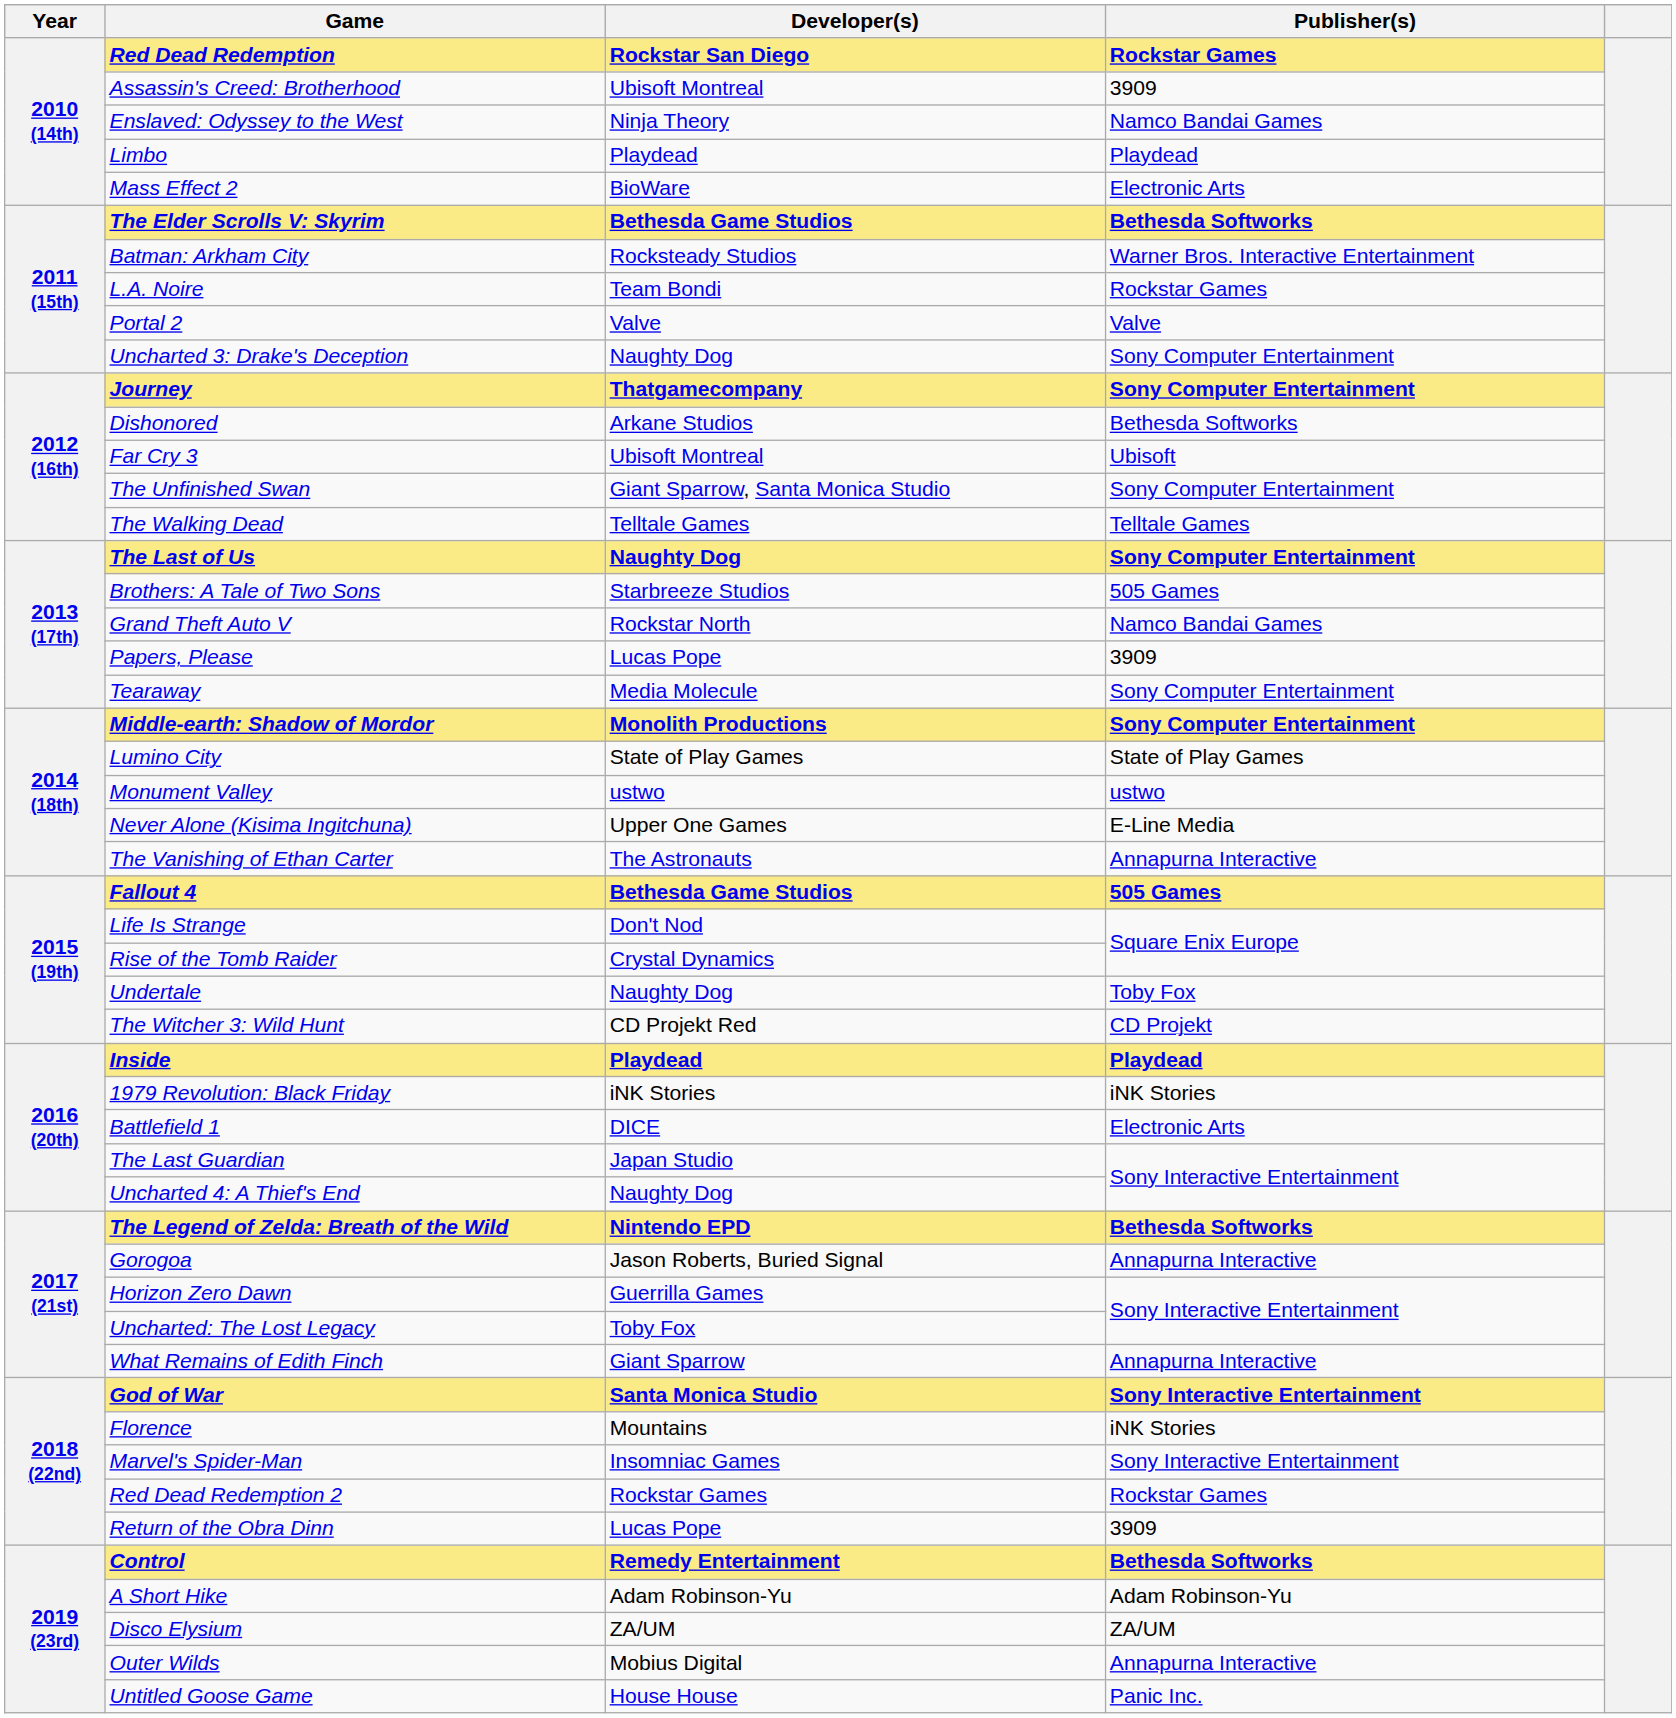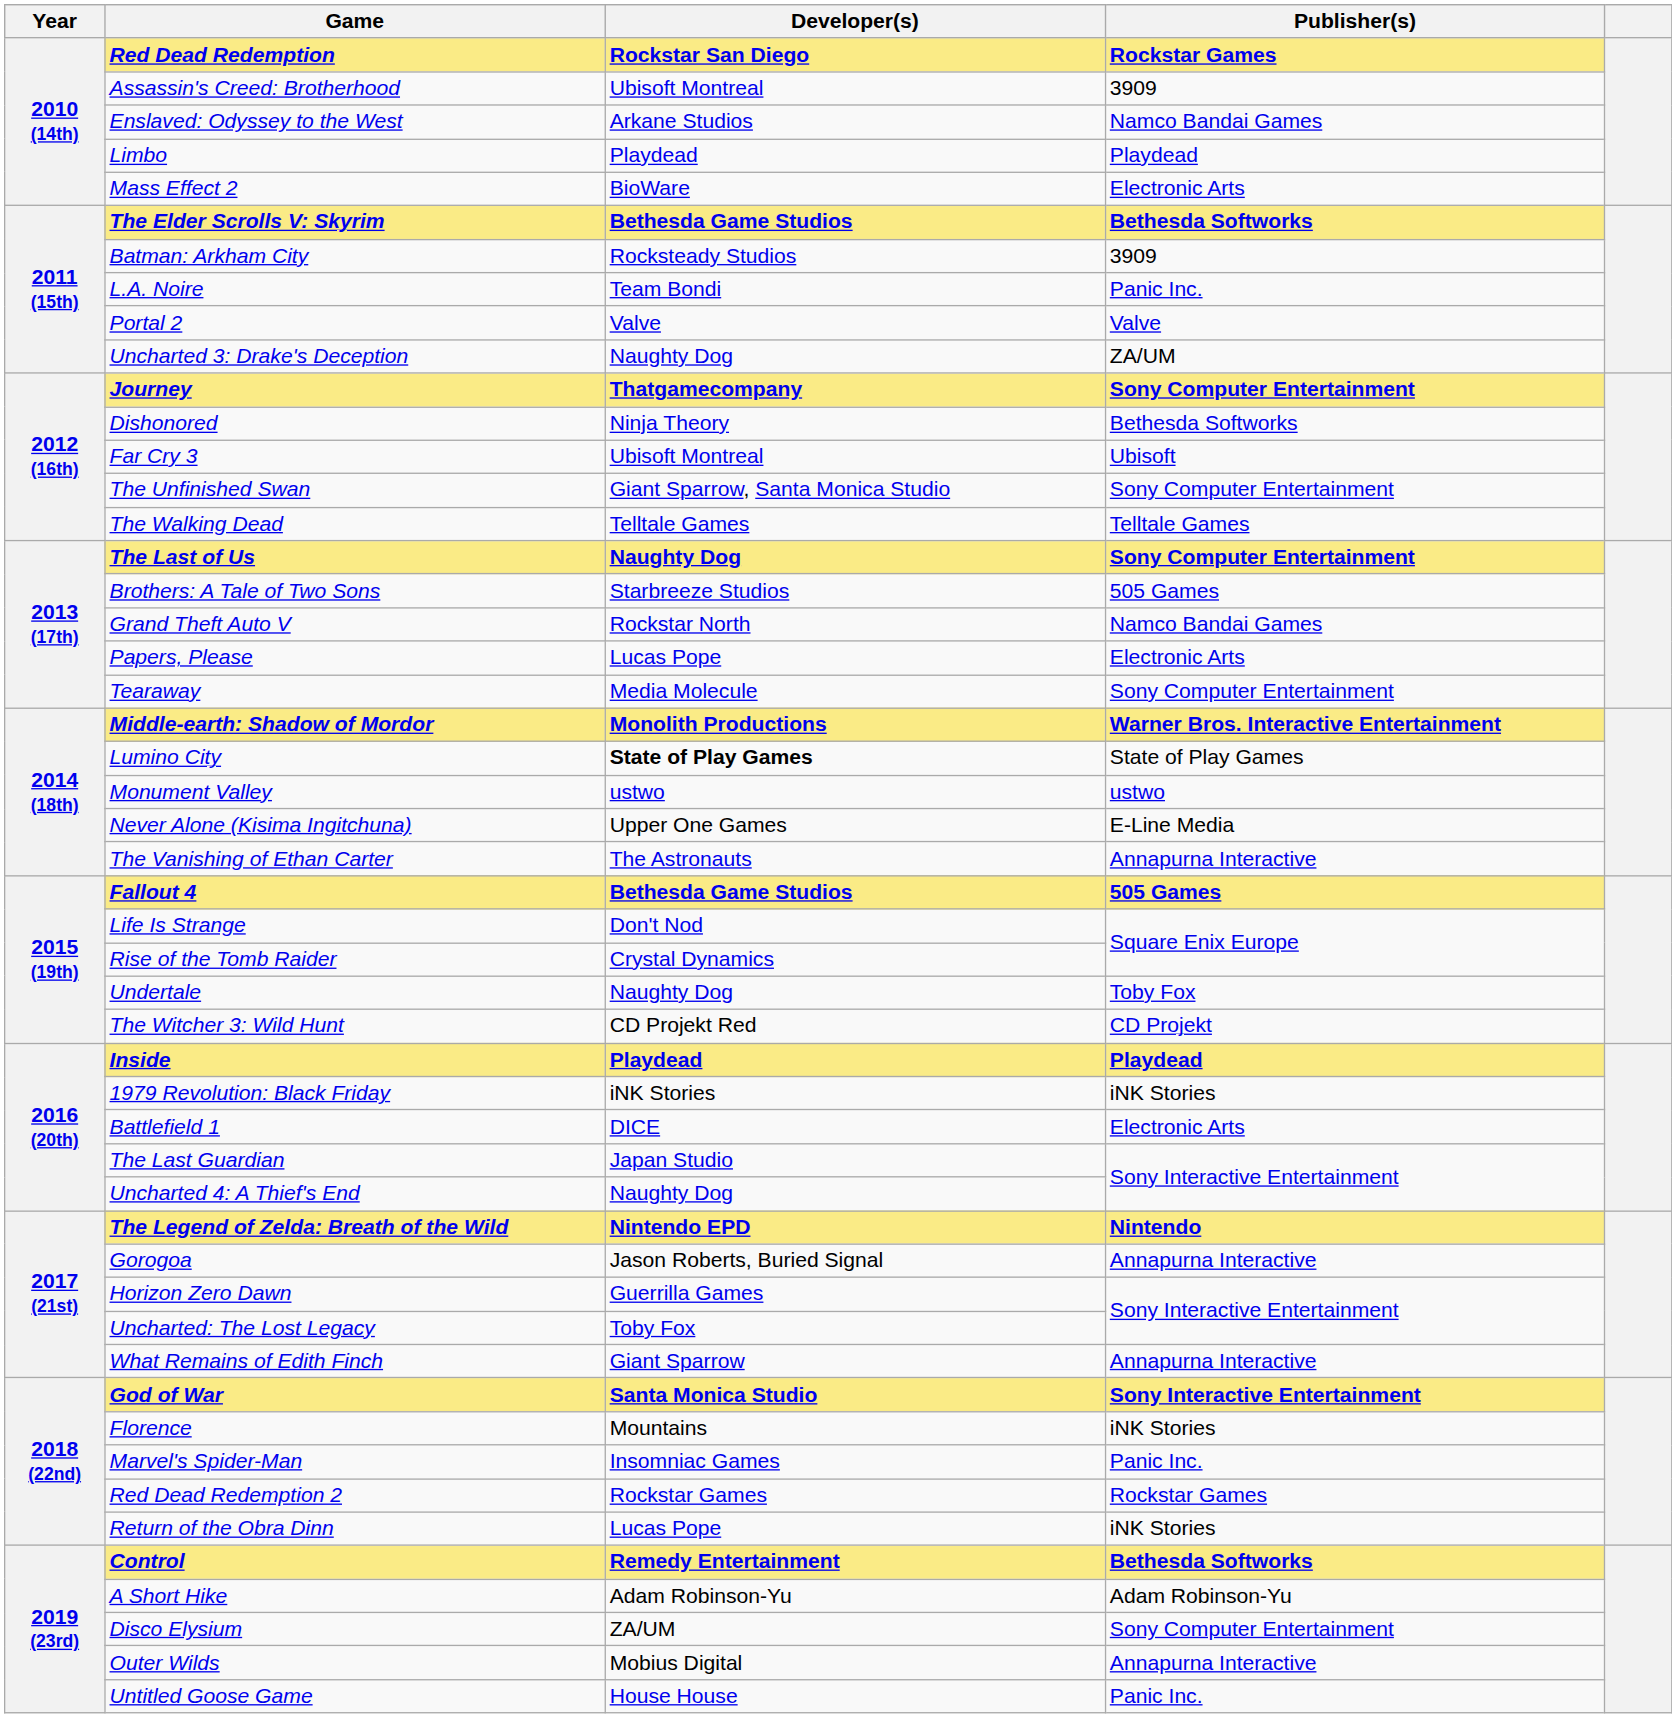 <table class="wikitable sortable" style="width:100%;">
 <tr style="background:#bebebe">
 <th scope="col" style="width:6%;">Year</th>
 <th scope="col" style="width:30%;">Game</th>
 <th scope="col" style="width:30%;">Developer(s)</th>
 <th scope="col" style="width:30%;">Publisher(s)</th>
 <th scope="col" style="width:4%;" class="unsortable"></th>
 </tr>
 <tr>
 <th scope="row" rowspan="5" style="text-align:center"><a href='#'>2010</a> <br><small><a href='#'>(14th)</a> </small></th>
 <td style="background:#FAEB86"><strong><em><a href='#'>Red Dead Redemption</a></em></strong></td>
 <td style="background:#FAEB86"><strong><a href='#'>Rockstar San Diego</a></strong></td>
 <td style="background:#FAEB86"><strong><a href='#'>Rockstar Games</a></strong></td>
 <th scope="row" rowspan="5" style="text-align;center;"></th>
 </tr>
 <tr>
 <td><em><a href='#'>Assassin's Creed: Brotherhood</a></em></td>
 <td><a href='#'>Ubisoft Montreal</a></td>
 <td>3909</td>
 </tr>
 <tr>
 <td><em><a href='#'>Enslaved: Odyssey to the West</a></em></td>
-<td><a href='#'>Ninja Theory</a></td>
+<td><a href='#'>Arkane Studios</a></td>
 <td><a href='#'>Namco Bandai Games</a></td>
 </tr>
 <tr>
 <td><em><a href='#'>Limbo</a></em></td>
 <td><a href='#'>Playdead</a></td>
 <td><a href='#'>Playdead</a></td>
 </tr>
 <tr>
 <td><em><a href='#'>Mass Effect 2</a></em></td>
 <td><a href='#'>BioWare</a></td>
 <td><a href='#'>Electronic Arts</a></td>
 </tr>
 <tr>
 <th scope="row" rowspan="5" style="text-align:center"><a href='#'>2011</a> <br><small><a href='#'>(15th)</a> </small></th>
 <td style="background:#FAEB86"><strong><em><a href='#'>The Elder Scrolls V: Skyrim</a></em></strong></td>
 <td style="background:#FAEB86"><strong><a href='#'>Bethesda Game Studios</a></strong></td>
 <td style="background:#FAEB86"><strong><a href='#'>Bethesda Softworks</a></strong></td>
 <th scope="row" rowspan="5" style="text-align;center;"></th>
 </tr>
 <tr>
 <td><em><a href='#'>Batman: Arkham City</a></em></td>
 <td><a href='#'>Rocksteady Studios</a></td>
-<td><a href='#'>Warner Bros. Interactive Entertainment</a></td>
+<td>3909</td>
 </tr>
 <tr>
 <td><em><a href='#'>L.A. Noire</a></em></td>
 <td><a href='#'>Team Bondi</a></td>
-<td><a href='#'>Rockstar Games</a></td>
+<td><a href='#'>Panic Inc.</a></td>
 </tr>
 <tr>
 <td><em><a href='#'>Portal 2</a></em></td>
 <td><a href='#'>Valve</a></td>
 <td><a href='#'>Valve</a></td>
 </tr>
 <tr>
 <td><em><a href='#'>Uncharted 3: Drake's Deception</a></em></td>
 <td><a href='#'>Naughty Dog</a></td>
-<td><a href='#'>Sony Computer Entertainment</a></td>
+<td>ZA/UM</td>
 </tr>
 <tr>
 <th scope="row" rowspan="5" style="text-align:center"><a href='#'>2012</a> <br><small><a href='#'>(16th)</a> </small></th>
 <td style="background:#FAEB86"><strong><em><a href='#'>Journey</a></em></strong></td>
 <td style="background:#FAEB86"><strong><a href='#'>Thatgamecompany</a></strong></td>
 <td style="background:#FAEB86"><strong><a href='#'>Sony Computer Entertainment</a></strong></td>
 <th scope="row" rowspan="5" style="text-align;center;"></th>
 </tr>
 <tr>
 <td><em><a href='#'>Dishonored</a></em></td>
-<td><a href='#'>Arkane Studios</a></td>
+<td><a href='#'>Ninja Theory</a></td>
 <td><a href='#'>Bethesda Softworks</a></td>
 </tr>
 <tr>
 <td><em><a href='#'>Far Cry 3</a></em></td>
 <td><a href='#'>Ubisoft Montreal</a></td>
 <td><a href='#'>Ubisoft</a></td>
 </tr>
 <tr>
 <td><em><a href='#'>The Unfinished Swan</a></em></td>
 <td><a href='#'>Giant Sparrow</a>, <a href='#'>Santa Monica Studio</a></td>
 <td><a href='#'>Sony Computer Entertainment</a></td>
 </tr>
 <tr>
 <td><em><a href='#'>The Walking Dead</a></em></td>
 <td><a href='#'>Telltale Games</a></td>
 <td><a href='#'>Telltale Games</a></td>
 </tr>
 <tr>
 <th scope="row" rowspan="5" style="text-align:center"><a href='#'>2013</a> <br><small><a href='#'>(17th)</a> </small></th>
 <td style="background:#FAEB86"><strong><em><a href='#'>The Last of Us</a></em></strong></td>
 <td style="background:#FAEB86"><strong><a href='#'>Naughty Dog</a></strong></td>
 <td style="background:#FAEB86"><strong><a href='#'>Sony Computer Entertainment</a></strong></td>
 <th scope="row" rowspan="5" style="text-align;center;"></th>
 </tr>
 <tr>
 <td><em><a href='#'>Brothers: A Tale of Two Sons</a></em></td>
 <td><a href='#'>Starbreeze Studios</a></td>
 <td><a href='#'>505 Games</a></td>
 </tr>
 <tr>
 <td><em><a href='#'>Grand Theft Auto V</a></em></td>
 <td><a href='#'>Rockstar North</a></td>
 <td><a href='#'>Namco Bandai Games</a></td>
 </tr>
 <tr>
 <td><em><a href='#'>Papers, Please</a></em></td>
 <td><a href='#'>Lucas Pope</a></td>
-<td>3909</td>
+<td><a href='#'>Electronic Arts</a></td>
 </tr>
 <tr>
 <td><em><a href='#'>Tearaway</a></em></td>
 <td><a href='#'>Media Molecule</a></td>
 <td><a href='#'>Sony Computer Entertainment</a></td>
 </tr>
 <tr>
 <th scope="row" rowspan="5" style="text-align:center"><a href='#'>2014</a> <br><small><a href='#'>(18th)</a> </small></th>
 <td style="background:#FAEB86"><strong><em><a href='#'>Middle-earth: Shadow of Mordor</a></em></strong></td>
 <td style="background:#FAEB86"><strong><a href='#'>Monolith Productions</a></strong></td>
-<td style="background:#FAEB86"><strong><a href='#'>Sony Computer Entertainment</a></strong></td>
+<td style="background:#FAEB86"><strong><a href='#'>Warner Bros. Interactive Entertainment</a></strong></td>
 <th scope="row" rowspan="5" style="text-align;center;"></th>
 </tr>
 <tr>
 <td><em><a href='#'>Lumino City</a></em></td>
-<td>State of Play Games</td>
+<td><strong>State of Play Games</strong></td>
 <td>State of Play Games</td>
 </tr>
 <tr>
 <td><em><a href='#'>Monument Valley</a></em></td>
 <td><a href='#'>ustwo</a></td>
 <td><a href='#'>ustwo</a></td>
 </tr>
 <tr>
 <td><em><a href='#'>Never Alone (Kisima Ingitchuna)</a></em></td>
 <td>Upper One Games</td>
 <td>E-Line Media</td>
 </tr>
 <tr>
 <td><em><a href='#'>The Vanishing of Ethan Carter</a></em></td>
 <td><a href='#'>The Astronauts</a></td>
 <td><a href='#'>Annapurna Interactive</a></td>
 </tr>
 <tr>
 <th scope="row" rowspan="5" style="text-align:center"><a href='#'>2015</a> <br><small><a href='#'>(19th)</a> </small></th>
 <td style="background:#FAEB86"><strong><em><a href='#'>Fallout 4</a></em></strong></td>
 <td style="background:#FAEB86"><strong><a href='#'>Bethesda Game Studios</a></strong></td>
 <td style="background:#FAEB86"><strong><a href='#'>505 Games</a></strong></td>
 <th scope="row" rowspan="5" style="text-align;center;"></th>
 </tr>
 <tr>
 <td><em><a href='#'>Life Is Strange</a></em></td>
 <td><a href='#'>Don't Nod</a></td>
 <td rowspan=2><a href='#'>Square Enix Europe</a></td>
 </tr>
 <tr>
 <td><em><a href='#'>Rise of the Tomb Raider</a></em></td>
 <td><a href='#'>Crystal Dynamics</a></td>
 </tr>
 <tr>
 <td><em><a href='#'>Undertale</a></em></td>
 <td><a href='#'>Naughty Dog</a></td>
 <td><a href='#'>Toby Fox</a></td>
 </tr>
 <tr>
 <td><em><a href='#'>The Witcher 3: Wild Hunt</a></em></td>
 <td>CD Projekt Red</td>
 <td><a href='#'>CD Projekt</a></td>
 </tr>
 <tr>
 <th scope="row" rowspan="5" style="text-align:center"><a href='#'>2016</a> <br><small><a href='#'>(20th)</a> </small></th>
 <td style="background:#FAEB86"><strong><em><a href='#'>Inside</a></em></strong></td>
 <td style="background:#FAEB86"><strong><a href='#'>Playdead</a></strong></td>
 <td style="background:#FAEB86"><strong><a href='#'>Playdead</a></strong></td>
 <th scope="row" rowspan="5" style="text-align;center;"></th>
 </tr>
 <tr>
 <td><em><a href='#'>1979 Revolution: Black Friday</a></em></td>
 <td>iNK Stories</td>
 <td>iNK Stories</td>
 </tr>
 <tr>
 <td><em><a href='#'>Battlefield 1</a></em></td>
 <td><a href='#'>DICE</a></td>
 <td><a href='#'>Electronic Arts</a></td>
 </tr>
 <tr>
 <td><em><a href='#'>The Last Guardian</a></em></td>
 <td><a href='#'>Japan Studio</a></td>
 <td rowspan=2><a href='#'>Sony Interactive Entertainment</a></td>
 </tr>
 <tr>
 <td><em><a href='#'>Uncharted 4: A Thief's End</a></em></td>
 <td><a href='#'>Naughty Dog</a></td>
 </tr>
 <tr>
 <th scope="row" rowspan="5" style="text-align:center"><a href='#'>2017</a> <br><small><a href='#'>(21st)</a> </small></th>
 <td style="background:#FAEB86"><strong><em><a href='#'>The Legend of Zelda: Breath of the Wild</a></em></strong></td>
 <td style="background:#FAEB86"><strong><a href='#'>Nintendo EPD</a></strong></td>
-<td style="background:#FAEB86"><strong><a href='#'>Bethesda Softworks</a></strong></td>
+<td style="background:#FAEB86"><strong><a href='#'>Nintendo</a></strong></td>
 <th scope="row" rowspan="5" style="text-align;center;"></th>
 </tr>
 <tr>
 <td><em><a href='#'>Gorogoa</a></em></td>
 <td>Jason Roberts, Buried Signal</td>
 <td><a href='#'>Annapurna Interactive</a></td>
 </tr>
 <tr>
 <td><em><a href='#'>Horizon Zero Dawn</a></em></td>
 <td><a href='#'>Guerrilla Games</a></td>
 <td rowspan=2><a href='#'>Sony Interactive Entertainment</a></td>
 </tr>
 <tr>
 <td><em><a href='#'>Uncharted: The Lost Legacy</a></em></td>
 <td><a href='#'>Toby Fox</a></td>
 </tr>
 <tr>
 <td><em><a href='#'>What Remains of Edith Finch</a></em></td>
 <td><a href='#'>Giant Sparrow</a></td>
 <td><a href='#'>Annapurna Interactive</a></td>
 </tr>
 <tr>
 <th scope="row" rowspan="5" style="text-align:center"><a href='#'>2018</a> <br><small><a href='#'>(22nd)</a> </small></th>
 <td style="background:#FAEB86"><strong><em><a href='#'>God of War</a></em></strong></td>
 <td style="background:#FAEB86"><strong><a href='#'>Santa Monica Studio</a></strong></td>
 <td style="background:#FAEB86"><strong><a href='#'>Sony Interactive Entertainment</a></strong></td>
 <th scope="row" rowspan="5" style="text-align;center;"></th>
 </tr>
 <tr>
 <td><em><a href='#'>Florence</a></em></td>
 <td>Mountains</td>
 <td>iNK Stories</td>
 </tr>
 <tr>
 <td><em><a href='#'>Marvel's Spider-Man</a></em></td>
 <td><a href='#'>Insomniac Games</a></td>
-<td><a href='#'>Sony Interactive Entertainment</a></td>
+<td><a href='#'>Panic Inc.</a></td>
 </tr>
 <tr>
 <td><em><a href='#'>Red Dead Redemption 2</a></em></td>
 <td><a href='#'>Rockstar Games</a></td>
 <td><a href='#'>Rockstar Games</a></td>
 </tr>
 <tr>
 <td><em><a href='#'>Return of the Obra Dinn</a></em></td>
 <td><a href='#'>Lucas Pope</a></td>
-<td>3909</td>
+<td>iNK Stories</td>
 </tr>
 <tr>
 <th scope="row" rowspan="5" style="text-align:center"><a href='#'>2019</a> <br><small><a href='#'>(23rd)</a> </small></th>
 <td style="background:#FAEB86"><strong><em><a href='#'>Control</a></em></strong></td>
 <td style="background:#FAEB86"><strong><a href='#'>Remedy Entertainment</a></strong></td>
 <td style="background:#FAEB86"><strong><a href='#'>Bethesda Softworks</a></strong></td>
 <th scope="row" rowspan="5" style="text-align;center;"></th>
 </tr>
 <tr>
 <td><em><a href='#'>A Short Hike</a></em></td>
 <td>Adam Robinson-Yu</td>
 <td>Adam Robinson-Yu</td>
 </tr>
 <tr>
 <td><em><a href='#'>Disco Elysium</a></em></td>
 <td>ZA/UM</td>
-<td>ZA/UM</td>
+<td><a href='#'>Sony Computer Entertainment</a></td>
 </tr>
 <tr>
 <td><em><a href='#'>Outer Wilds</a></em></td>
 <td>Mobius Digital</td>
 <td><a href='#'>Annapurna Interactive</a></td>
 </tr>
 <tr>
 <td><em><a href='#'>Untitled Goose Game</a></em></td>
 <td><a href='#'>House House</a></td>
 <td><a href='#'>Panic Inc.</a></td>
 </tr>
 </table>
